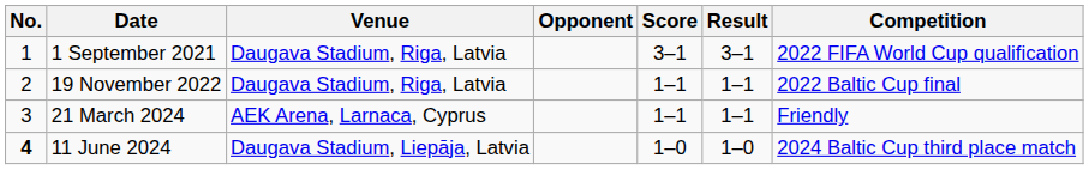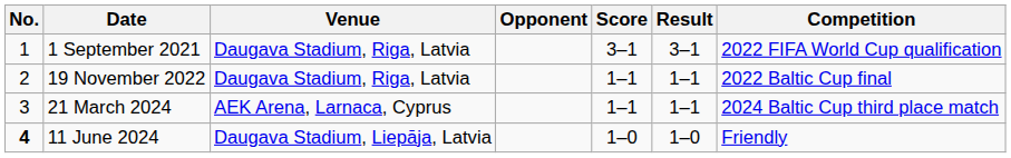 <table class="wikitable sortable">
 <tr>
 <th scope="col">No.</th>
 <th scope="col">Date</th>
 <th scope="col">Venue</th>
 <th scope="col">Opponent</th>
 <th scope="col">Score</th>
 <th scope="col">Result</th>
 <th scope="col">Competition</th>
 </tr>
 <tr>
 <td align="center">1</td>
 <td>1 September 2021</td>
 <td><a href='#'>Daugava Stadium</a>, <a href='#'>Riga</a>, Latvia</td>
 <td></td>
 <td align="center">3–1</td>
 <td align="center">3–1</td>
 <td><a href='#'>2022 FIFA World Cup qualification</a></td>
 </tr>
 <tr>
 <td align="center">2</td>
 <td>19 November 2022</td>
 <td><a href='#'>Daugava Stadium</a>, <a href='#'>Riga</a>, Latvia</td>
 <td></td>
 <td align="center">1–1</td>
 <td align="center">1–1<br></td>
 <td><a href='#'>2022 Baltic Cup final</a></td>
 </tr>
 <tr>
 <td align="center">3</td>
 <td>21 March 2024</td>
 <td><a href='#'>AEK Arena</a>, <a href='#'>Larnaca</a>, Cyprus</td>
 <td></td>
 <td align="center">1–1</td>
 <td align="center">1–1</td>
-<td><a href='#'>Friendly</a></td>
+<td><a href='#'>2024 Baltic Cup third place match</a></td>
 </tr>
 <tr>
 <td align="center"><strong>4</strong></td>
 <td>11 June 2024</td>
 <td><a href='#'>Daugava Stadium</a>, <a href='#'>Liepāja</a>, Latvia</td>
 <td></td>
 <td align="center">1–0</td>
 <td align="center">1–0</td>
-<td><a href='#'>2024 Baltic Cup third place match</a></td>
+<td><a href='#'>Friendly</a></td>
 </tr>
 </table>
